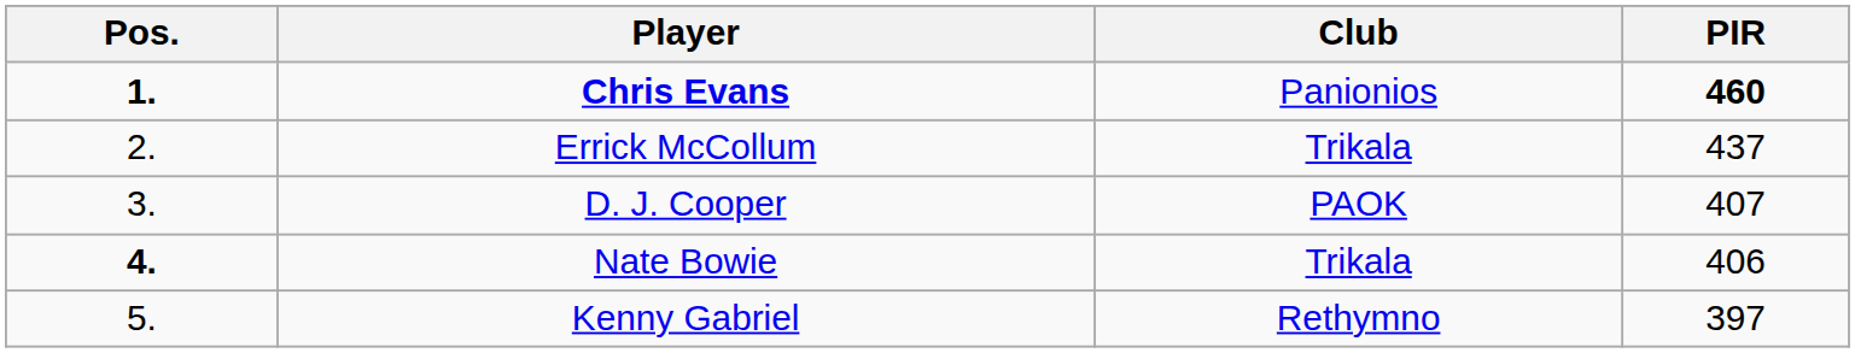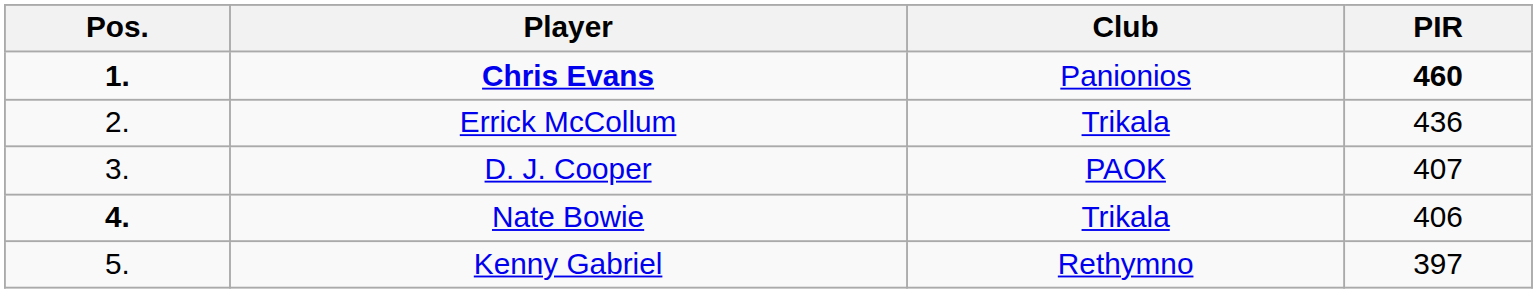 <table class="wikitable" style="text-align: center;" width="65%">
 <tr>
 <th>Pos.</th>
 <th>Player</th>
 <th>Club</th>
 <th>PIR</th>
 </tr>
 <tr>
 <td align="center"><strong>1.</strong></td>
 <td> <strong><a href='#'>Chris Evans</a></strong></td>
 <td><a href='#'>Panionios</a></td>
 <td align="center"><strong>460</strong></td>
 </tr>
 <tr>
 <td align="center">2.</td>
 <td> <a href='#'>Errick McCollum</a></td>
 <td><a href='#'>Trikala</a></td>
-<td align="center">437</td>
+<td align="center">436</td>
 </tr>
 <tr>
 <td align="center">3.</td>
 <td> <a href='#'>D. J. Cooper</a></td>
 <td><a href='#'>PAOK</a></td>
 <td align="center">407</td>
 </tr>
 <tr>
 <td align="center"><strong>4.</strong></td>
 <td> <a href='#'>Nate Bowie</a></td>
 <td><a href='#'>Trikala</a></td>
 <td align="center">406</td>
 </tr>
 <tr>
 <td align="center">5.</td>
 <td> <a href='#'>Kenny Gabriel</a></td>
 <td><a href='#'>Rethymno</a></td>
 <td align="center">397</td>
 </tr>
 </table>
